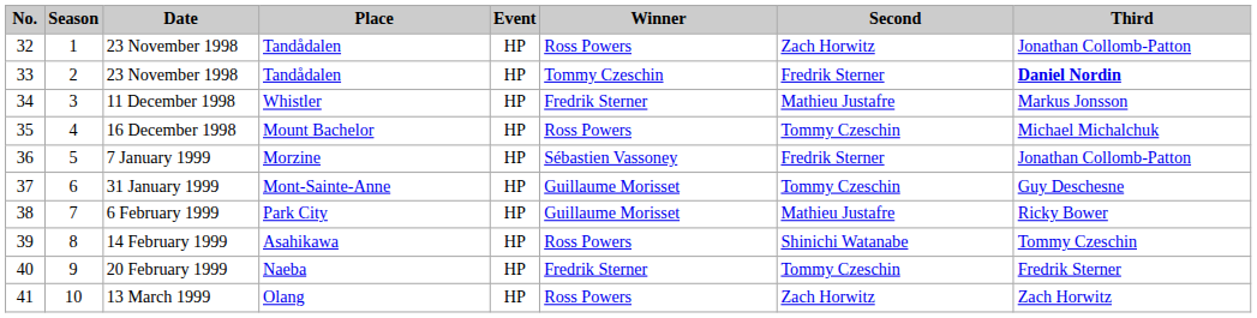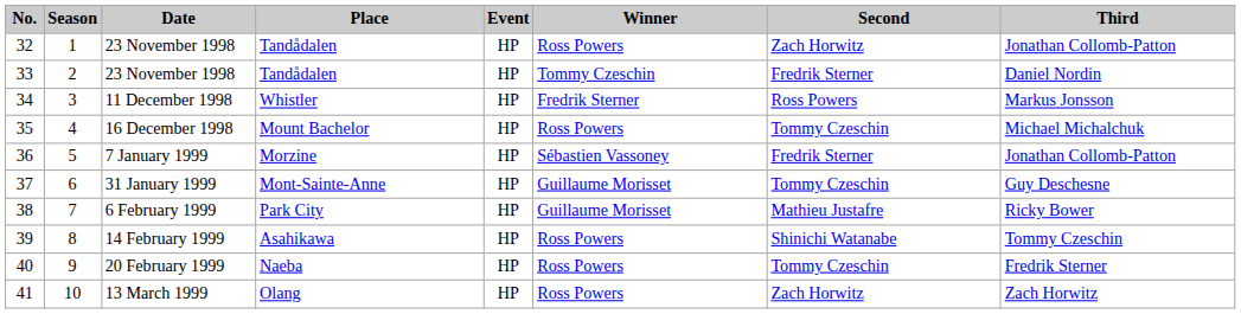 <table class="wikitable plainrowheaders" style="background:#fff; font-size:86%; border:grey solid 1px; border-collapse:collapse;">
 <tr style="background:#ccc; text-align:center;">
 <th scope="col" style="background:#ccc; width:25px;">No.</th>
 <th scope="col" style="background:#ccc; width:30px;">Season</th>
 <th scope="col" style="background:#ccc; width:120px;">Date</th>
 <th scope="col" style="background:#ccc; width:180px;">Place</th>
 <th scope="col" style="background:#ccc; width:15px;">Event</th>
 <th scope="col" style="background:#ccc; width:185px;">Winner</th>
 <th scope="col" style="background:#ccc; width:185px;">Second</th>
 <th scope="col" style="background:#ccc; width:185px;">Third</th>
 </tr>
 <tr>
 <td align=center>32</td>
 <td align=center>1</td>
 <td>23 November 1998</td>
 <td> <a href='#'>Tandådalen</a></td>
 <td align=center>HP</td>
 <td> <a href='#'>Ross Powers</a></td>
 <td> <a href='#'>Zach Horwitz</a></td>
 <td> <a href='#'>Jonathan Collomb-Patton</a></td>
 </tr>
 <tr>
 <td align=center>33</td>
 <td align=center>2</td>
 <td>23 November 1998</td>
 <td> <a href='#'>Tandådalen</a></td>
 <td align=center>HP</td>
 <td> <a href='#'>Tommy Czeschin</a></td>
 <td> <a href='#'>Fredrik Sterner</a></td>
-<td><strong> <a href='#'>Daniel Nordin</a></strong></td>
+<td> <a href='#'>Daniel Nordin</a></td>
 </tr>
 <tr>
 <td align=center>34</td>
 <td align=center>3</td>
 <td>11 December 1998</td>
 <td> <a href='#'>Whistler</a></td>
 <td align=center>HP</td>
 <td> <a href='#'>Fredrik Sterner</a></td>
-<td> <a href='#'>Mathieu Justafre</a></td>
+<td> <a href='#'>Ross Powers</a></td>
 <td> <a href='#'>Markus Jonsson</a></td>
 </tr>
 <tr>
 <td align=center>35</td>
 <td align=center>4</td>
 <td>16 December 1998</td>
 <td> <a href='#'>Mount Bachelor</a></td>
 <td align=center>HP</td>
 <td> <a href='#'>Ross Powers</a></td>
 <td> <a href='#'>Tommy Czeschin</a></td>
 <td> <a href='#'>Michael Michalchuk</a></td>
 </tr>
 <tr>
 <td align=center>36</td>
 <td align=center>5</td>
 <td>7 January 1999</td>
 <td> <a href='#'>Morzine</a></td>
 <td align=center>HP</td>
 <td> <a href='#'>Sébastien Vassoney</a></td>
 <td> <a href='#'>Fredrik Sterner</a></td>
 <td> <a href='#'>Jonathan Collomb-Patton</a></td>
 </tr>
 <tr>
 <td align=center>37</td>
 <td align=center>6</td>
 <td>31 January 1999</td>
 <td> <a href='#'>Mont-Sainte-Anne</a></td>
 <td align=center>HP</td>
 <td> <a href='#'>Guillaume Morisset</a></td>
 <td> <a href='#'>Tommy Czeschin</a></td>
 <td> <a href='#'>Guy Deschesne</a></td>
 </tr>
 <tr>
 <td align=center>38</td>
 <td align=center>7</td>
 <td>6 February 1999</td>
 <td> <a href='#'>Park City</a></td>
 <td align=center>HP</td>
 <td> <a href='#'>Guillaume Morisset</a></td>
 <td> <a href='#'>Mathieu Justafre</a></td>
 <td> <a href='#'>Ricky Bower</a></td>
 </tr>
 <tr>
 <td align=center>39</td>
 <td align=center>8</td>
 <td>14 February 1999</td>
 <td> <a href='#'>Asahikawa</a></td>
 <td align=center>HP</td>
 <td> <a href='#'>Ross Powers</a></td>
 <td> <a href='#'>Shinichi Watanabe</a></td>
 <td> <a href='#'>Tommy Czeschin</a></td>
 </tr>
 <tr>
 <td align=center>40</td>
 <td align=center>9</td>
 <td>20 February 1999</td>
 <td> <a href='#'>Naeba</a></td>
 <td align=center>HP</td>
-<td> <a href='#'>Fredrik Sterner</a></td>
+<td> <a href='#'>Ross Powers</a></td>
 <td> <a href='#'>Tommy Czeschin</a></td>
 <td> <a href='#'>Fredrik Sterner</a></td>
 </tr>
 <tr>
 <td align=center>41</td>
 <td align=center>10</td>
 <td>13 March 1999</td>
 <td> <a href='#'>Olang</a></td>
 <td align=center>HP</td>
 <td> <a href='#'>Ross Powers</a></td>
 <td> <a href='#'>Zach Horwitz</a></td>
 <td> <a href='#'>Zach Horwitz</a></td>
 </tr>
 </table>
